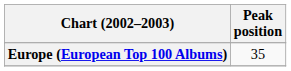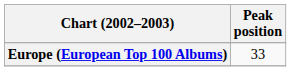 <table class="wikitable sortable plainrowheaders" style="text-align:center">
 <tr>
 <th scope="col">Chart (2002–2003)</th>
 <th scope="col">Peak<br>position</th>
 </tr>
 <tr>
 </tr>
 <tr>
 </tr>
 <tr>
 </tr>
 <tr>
 </tr>
 <tr>
 </tr>
 <tr>
 <th scope="row">Europe (<a href='#'>European Top 100 Albums</a>)</th>
-<td>35</td>
+<td>33</td>
 </tr>
 <tr>
 </tr>
 <tr>
 </tr>
 <tr>
 </tr>
 <tr>
 </tr>
 <tr>
 </tr>
 <tr>
 </tr>
 <tr>
 </tr>
 <tr>
 </tr>
 <tr>
 </tr>
 <tr>
 </tr>
 <tr>
 </tr>
 <tr>
 </tr>
 <tr>
 </tr>
 <tr>
 </tr>
 <tr>
 </tr>
 <tr>
 </tr>
 </table>
